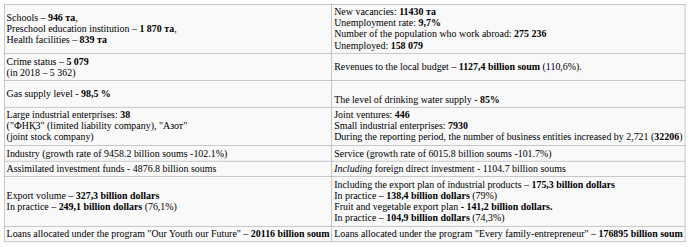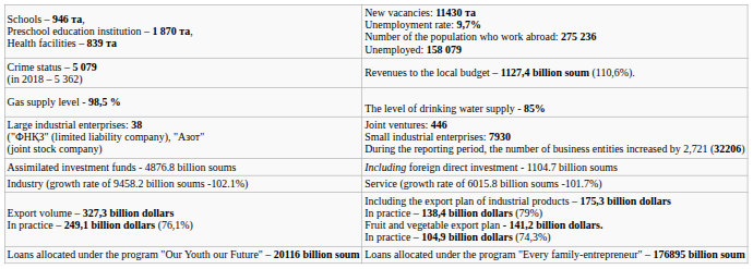 <table class="wikitable">
 <tr>
 <td>Schools – <strong>946 та</strong>,<br>Preschool education institution – <strong>1 870 та</strong>,<br>Health facilities – <strong>839 та</strong></td>
 <td>New  vacancies: <strong>11430 та</strong><br>Unemployment rate: <strong>9,7%</strong><br>Number of the population who work abroad: <strong>275 236</strong><br>Unemployed: <strong>158 079</strong></td>
 </tr>
 <tr>
 <td>Crime status – <strong>5 079</strong><br>(in 2018 – 5 362)</td>
 <td>Revenues to the local budget – <strong>1127,4 billion soum</strong> (110,6%).</td>
 </tr>
 <tr>
 <td>Gas supply level - <strong>98,5 %</strong></td>
 <td><br>The level of drinking water supply - <strong>85%</strong></td>
 </tr>
 <tr>
 <td>Large industrial enterprises: <strong>38</strong><br>("ФНҚЗ" (limited liability company),  "Азот"<br>(joint stock company)</td>
 <td>Joint ventures: <strong>446</strong><br>Small industrial enterprises: <strong>7930</strong><br>During the reporting period, the number of business entities  increased by 2,721 (<strong>32206</strong>)</td>
 </tr>
 <tr>
+<td>Assimilated investment funds - 4876.8 billion soums</td>
+<td><em>Including</em> foreign direct investment - 1104.7 billion soums</td>
+</tr>
+<tr>
 <td>Industry (growth rate of 9458.2 billion soums -102.1%)</td>
 <td>Service (growth rate of 6015.8 billion soums -101.7%)</td>
-</tr>
-<tr>
-<td>Assimilated investment funds - 4876.8 billion soums</td>
-<td><em>Including</em> foreign direct investment - 1104.7 billion soums</td>
 </tr>
 <tr>
 <td>Export volume – <strong>327,3 billion dollars</strong><br>In practice – <strong>249,1 billion dollars</strong> (76,1%)</td>
 <td>Including the export plan of industrial products – <strong>175,3 billion dollars</strong><br>In practice – <strong>138,4 billion  dollars</strong> (79%)<br>Fruit and vegetable export plan <strong>- 141,2 billion dollars.</strong><br>In practice – <strong>104,9 billion dollars</strong>  (74,3%)</td>
 </tr>
 <tr>
 <td>Loans allocated under the program "Our Youth our Future" – <strong>20116 billion soum</strong></td>
 <td>Loans allocated under the program "Every  family-entrepreneur" – <strong>176895 billion soum</strong></td>
 </tr>
 </table>
